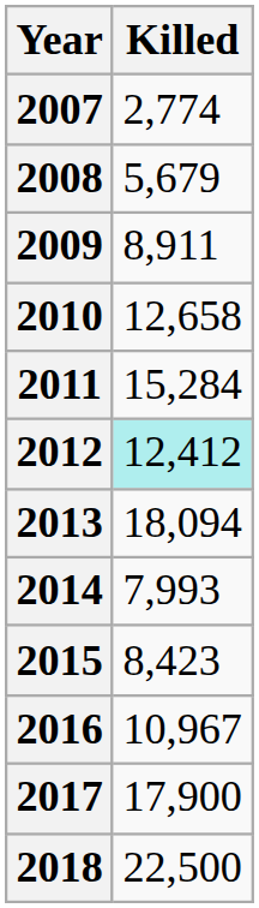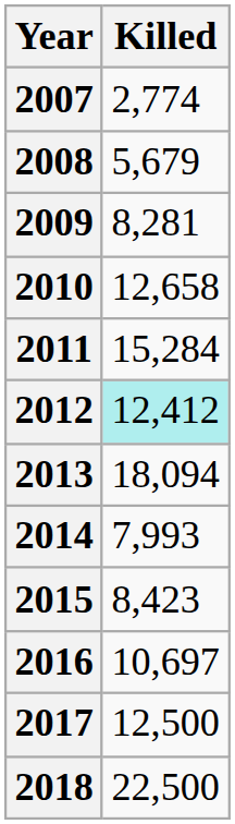 <table class="wikitable floatright">
 <tr>
 <th>Year</th>
 <th>Killed</th>
 </tr>
 <tr>
 <th>2007</th>
 <td>2,774</td>
 </tr>
 <tr>
 <th>2008</th>
 <td>5,679</td>
 </tr>
 <tr>
 <th>2009</th>
-<td>8,911</td>
+<td>8,281</td>
 </tr>
 <tr>
 <th>2010</th>
 <td>12,658</td>
 </tr>
 <tr>
 <th>2011</th>
 <td>15,284</td>
 </tr>
 <tr>
 <th>2012</th>
 <td style="background: paleturquoise;">12,412</td>
 </tr>
 <tr>
 <th>2013</th>
 <td>18,094</td>
 </tr>
 <tr>
 <th>2014</th>
 <td>7,993</td>
 </tr>
 <tr>
 <th>2015</th>
 <td>8,423</td>
 </tr>
 <tr>
 <th>2016</th>
-<td>10,967</td>
+<td>10,697</td>
 </tr>
 <tr>
 <th>2017</th>
-<td>17,900</td>
+<td>12,500</td>
 </tr>
 <tr>
 <th>2018</th>
 <td>22,500</td>
 </tr>
 </table>
